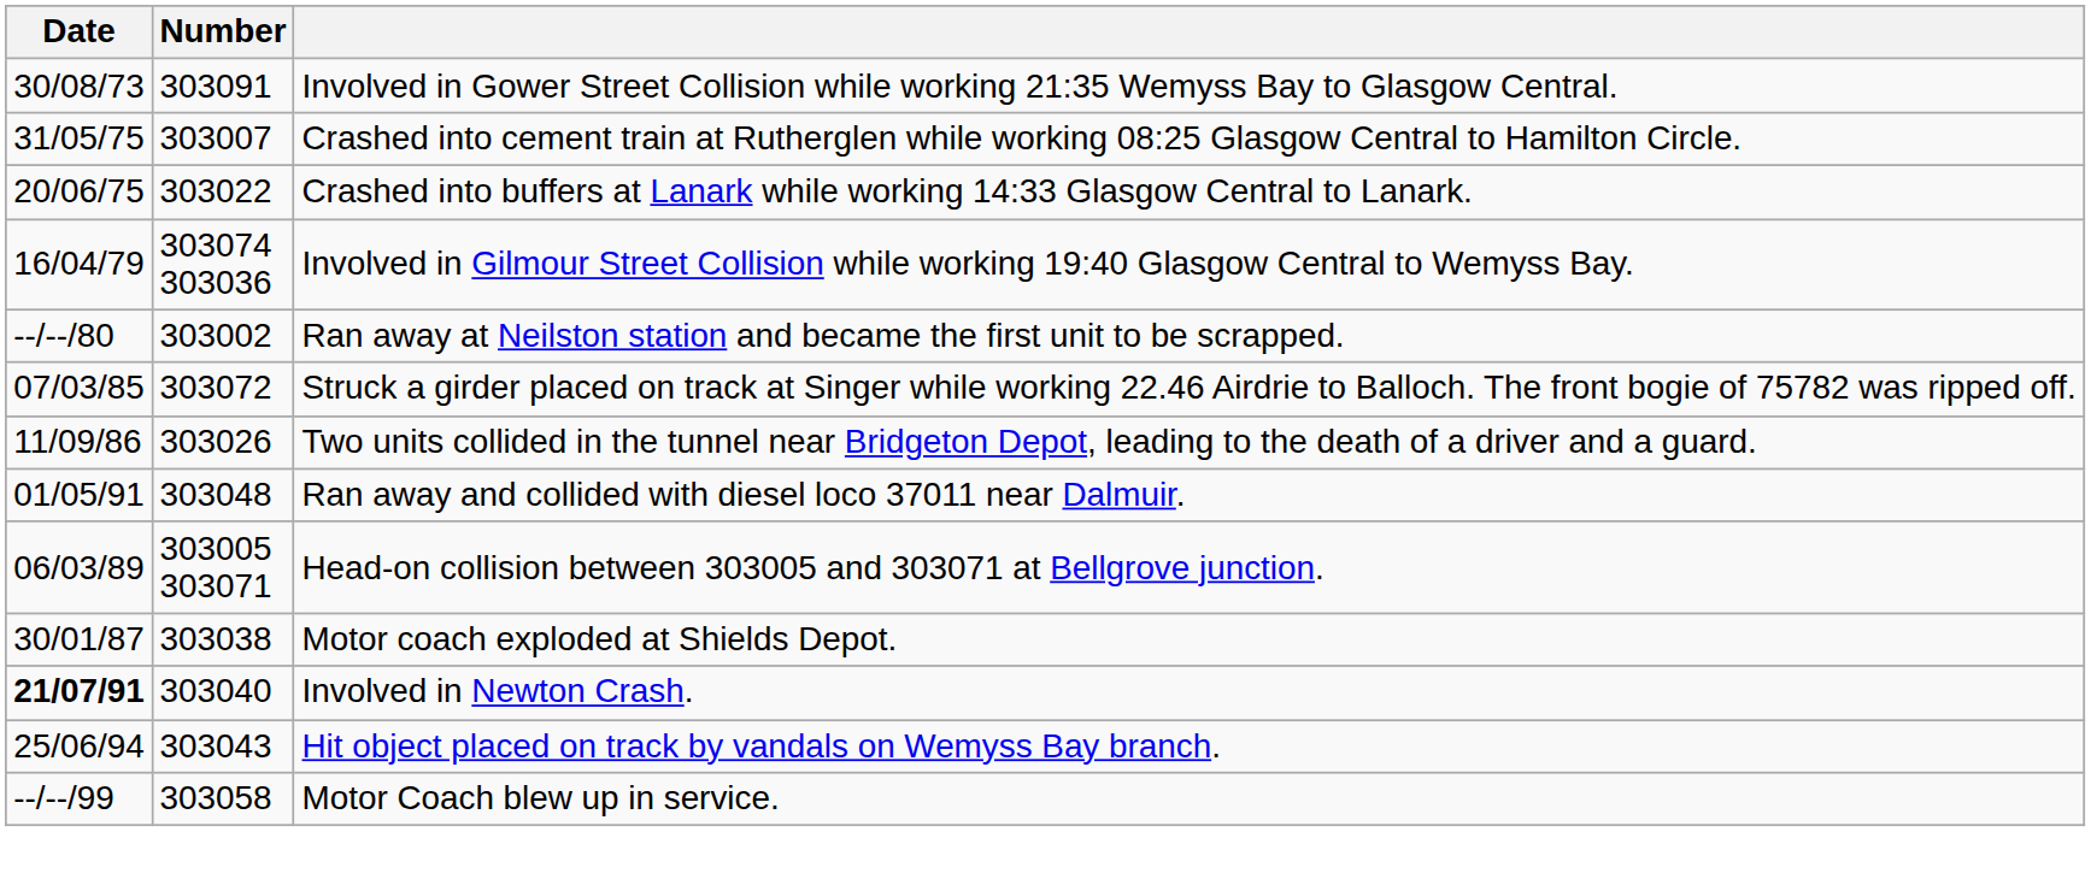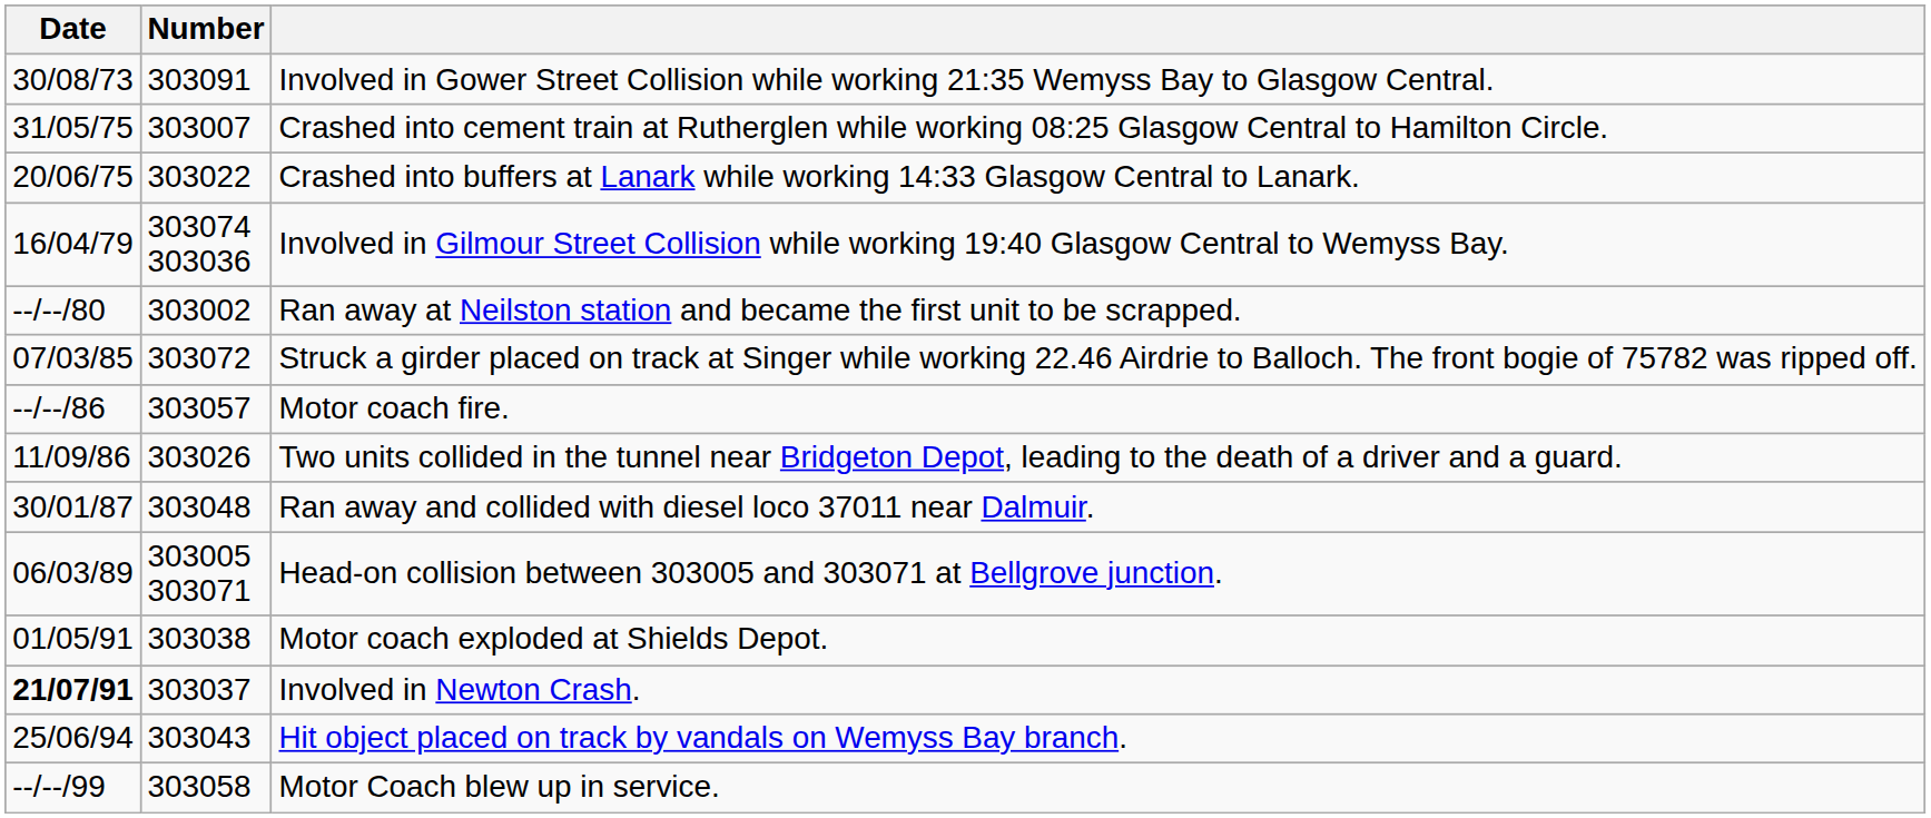 <table class="wikitable">
 <tr>
 <th>Date</th>
 <th>Number</th>
 <th></th>
 </tr>
 <tr>
 <td>30/08/73</td>
 <td>303091</td>
 <td>Involved in Gower Street Collision while working 21:35 Wemyss Bay to Glasgow Central.</td>
 </tr>
 <tr>
 <td>31/05/75</td>
 <td>303007</td>
 <td>Crashed into cement train at Rutherglen while working 08:25 Glasgow Central to Hamilton Circle.</td>
 </tr>
 <tr>
 <td>20/06/75</td>
 <td>303022</td>
 <td>Crashed into buffers at <a href='#'>Lanark</a> while working 14:33 Glasgow Central to Lanark.</td>
 </tr>
 <tr>
 <td>16/04/79</td>
 <td>303074<br>303036</td>
 <td>Involved in <a href='#'>Gilmour Street Collision</a> while working 19:40 Glasgow Central to Wemyss Bay.</td>
 </tr>
 <tr>
 <td>--/--/80</td>
 <td>303002</td>
 <td>Ran away at <a href='#'>Neilston station</a> and became the first unit to be scrapped.</td>
 </tr>
 <tr>
 <td>07/03/85</td>
 <td>303072</td>
 <td>Struck a girder placed on track at Singer while working 22.46 Airdrie to Balloch.  The front bogie of 75782 was ripped off.</td>
 </tr>
 <tr>
+<td>--/--/86</td>
+<td>303057</td>
+<td>Motor coach fire.</td>
+</tr>
+<tr>
 <td>11/09/86</td>
 <td>303026</td>
 <td>Two units collided in the tunnel near <a href='#'>Bridgeton Depot</a>, leading to the death of a driver and a guard.</td>
 </tr>
 <tr>
-<td>01/05/91</td>
+<td>30/01/87</td>
 <td>303048</td>
 <td>Ran away and collided with diesel loco 37011 near <a href='#'>Dalmuir</a>.</td>
 </tr>
 <tr>
 <td>06/03/89</td>
 <td>303005<br>303071</td>
 <td>Head-on collision between 303005 and 303071 at <a href='#'>Bellgrove junction</a>.</td>
 </tr>
 <tr>
-<td>30/01/87</td>
+<td>01/05/91</td>
 <td>303038</td>
 <td>Motor coach exploded at Shields Depot.</td>
 </tr>
 <tr>
 <td><strong>21/07/91</strong></td>
-<td>303040</td>
+<td>303037</td>
 <td>Involved in <a href='#'>Newton Crash</a>.</td>
 </tr>
 <tr>
 <td>25/06/94</td>
 <td>303043</td>
 <td><a href='#'>Hit object placed on track by vandals on Wemyss Bay branch</a>.</td>
 </tr>
 <tr>
 <td>--/--/99</td>
 <td>303058</td>
 <td>Motor Coach blew up in service.</td>
 </tr>
 </table>
